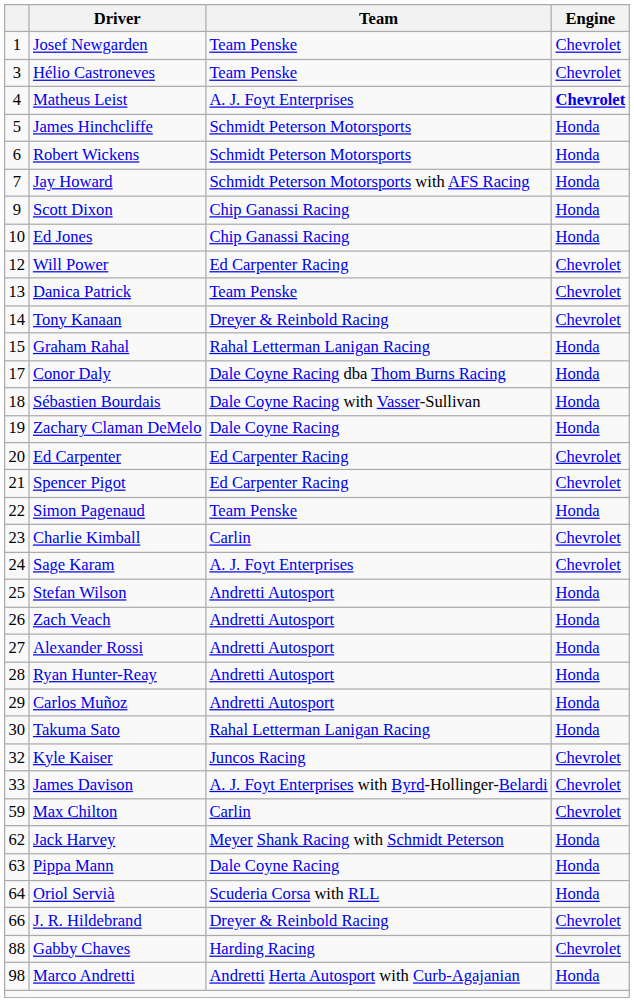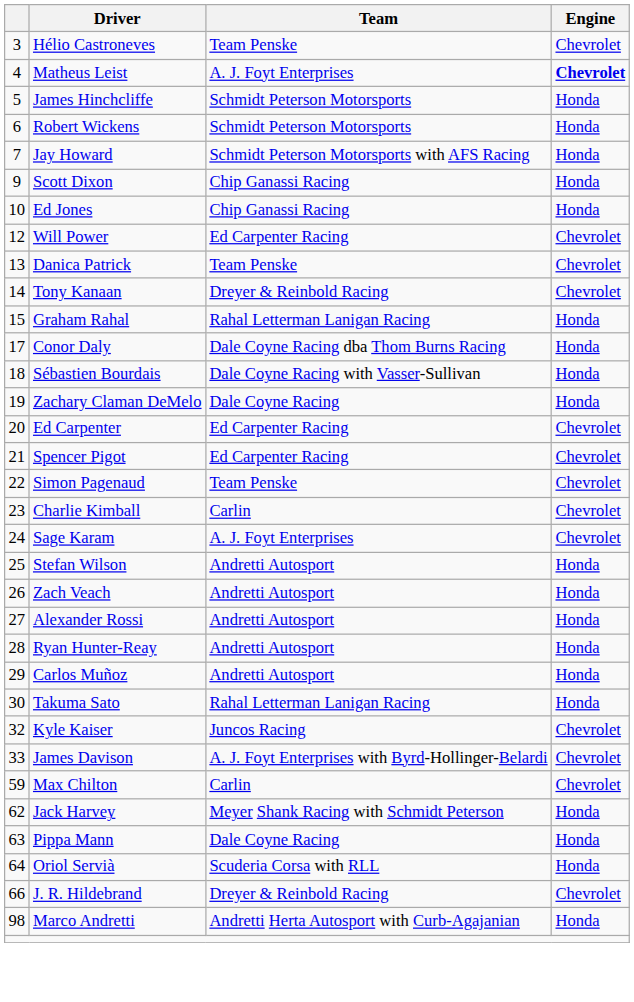 <table class="wikitable" style="font-size: 85%;">
 <tr>
 <th align=center></th>
 <th>Driver</th>
 <th>Team</th>
 <th>Engine</th>
-</tr>
-<tr>
-<td align="center">1</td>
-<td> <a href='#'>Josef Newgarden</a></td>
-<td><a href='#'>Team Penske</a></td>
-<td><a href='#'>Chevrolet</a></td>
 </tr>
 <tr>
 <td align="center">3</td>
 <td> <a href='#'>Hélio Castroneves</a> </td>
 <td><a href='#'>Team Penske</a></td>
 <td><a href='#'>Chevrolet</a></td>
 </tr>
 <tr>
 <td align="center">4</td>
 <td> <a href='#'>Matheus Leist</a> </td>
 <td><a href='#'>A. J. Foyt Enterprises</a></td>
 <td><strong><a href='#'>Chevrolet</a></strong></td>
 </tr>
 <tr>
 <td align="center">5</td>
 <td> <a href='#'>James Hinchcliffe</a></td>
 <td><a href='#'>Schmidt Peterson Motorsports</a></td>
 <td><a href='#'>Honda</a></td>
 </tr>
 <tr>
 <td align="center">6</td>
 <td> <a href='#'>Robert Wickens</a> </td>
 <td><a href='#'>Schmidt Peterson Motorsports</a></td>
 <td><a href='#'>Honda</a></td>
 </tr>
 <tr>
 <td align="center">7</td>
 <td> <a href='#'>Jay Howard</a></td>
 <td><a href='#'>Schmidt Peterson Motorsports</a> with <a href='#'>AFS Racing</a></td>
 <td><a href='#'>Honda</a></td>
 </tr>
 <tr>
 <td align="center">9</td>
 <td> <a href='#'>Scott Dixon</a> </td>
 <td><a href='#'>Chip Ganassi Racing</a></td>
 <td><a href='#'>Honda</a></td>
 </tr>
 <tr>
 <td align="center">10</td>
 <td> <a href='#'>Ed Jones</a></td>
 <td><a href='#'>Chip Ganassi Racing</a></td>
 <td><a href='#'>Honda</a></td>
 </tr>
 <tr>
 <td align="center">12</td>
 <td> <a href='#'>Will Power</a></td>
 <td><a href='#'>Ed Carpenter Racing</a></td>
 <td><a href='#'>Chevrolet</a></td>
 </tr>
 <tr>
 <td align="center">13</td>
 <td> <a href='#'>Danica Patrick</a></td>
 <td><a href='#'>Team Penske</a></td>
 <td><a href='#'>Chevrolet</a></td>
 </tr>
 <tr>
 <td align="center">14</td>
 <td> <a href='#'>Tony Kanaan</a> </td>
 <td><a href='#'>Dreyer & Reinbold Racing</a></td>
 <td><a href='#'>Chevrolet</a></td>
 </tr>
 <tr>
 <td align="center">15</td>
 <td> <a href='#'>Graham Rahal</a></td>
 <td><a href='#'>Rahal Letterman Lanigan Racing</a></td>
 <td><a href='#'>Honda</a></td>
 </tr>
 <tr>
 <td align="center">17</td>
 <td> <a href='#'>Conor Daly</a></td>
 <td><a href='#'>Dale Coyne Racing</a> dba <a href='#'>Thom Burns Racing</a></td>
 <td><a href='#'>Honda</a></td>
 </tr>
 <tr>
 <td align="center">18</td>
 <td> <a href='#'>Sébastien Bourdais</a></td>
 <td><a href='#'>Dale Coyne Racing</a> with <a href='#'>Vasser</a>-Sullivan</td>
 <td><a href='#'>Honda</a></td>
 </tr>
 <tr>
 <td align="center">19</td>
 <td> <a href='#'>Zachary Claman DeMelo</a> </td>
 <td><a href='#'>Dale Coyne Racing</a></td>
 <td><a href='#'>Honda</a></td>
 </tr>
 <tr>
 <td align="center">20</td>
 <td> <a href='#'>Ed Carpenter</a></td>
 <td><a href='#'>Ed Carpenter Racing</a></td>
 <td><a href='#'>Chevrolet</a></td>
 </tr>
 <tr>
 <td align="center">21</td>
 <td> <a href='#'>Spencer Pigot</a></td>
 <td><a href='#'>Ed Carpenter Racing</a></td>
 <td><a href='#'>Chevrolet</a></td>
 </tr>
 <tr>
 <td align="center">22</td>
 <td> <a href='#'>Simon Pagenaud</a></td>
 <td><a href='#'>Team Penske</a></td>
-<td><a href='#'>Honda</a></td>
+<td><a href='#'>Chevrolet</a></td>
 </tr>
 <tr>
 <td align="center">23</td>
 <td> <a href='#'>Charlie Kimball</a></td>
 <td><a href='#'>Carlin</a></td>
 <td><a href='#'>Chevrolet</a></td>
 </tr>
 <tr>
 <td align="center">24</td>
 <td> <a href='#'>Sage Karam</a></td>
 <td><a href='#'>A. J. Foyt Enterprises</a></td>
 <td><a href='#'>Chevrolet</a></td>
 </tr>
 <tr>
 <td align="center">25</td>
 <td> <a href='#'>Stefan Wilson</a></td>
 <td><a href='#'>Andretti Autosport</a></td>
 <td><a href='#'>Honda</a></td>
 </tr>
 <tr>
 <td align="center">26</td>
 <td> <a href='#'>Zach Veach</a></td>
 <td><a href='#'>Andretti Autosport</a></td>
 <td><a href='#'>Honda</a></td>
 </tr>
 <tr>
 <td align="center">27</td>
 <td> <a href='#'>Alexander Rossi</a> </td>
 <td><a href='#'>Andretti Autosport</a></td>
 <td><a href='#'>Honda</a></td>
 </tr>
 <tr>
 <td align="center">28</td>
 <td> <a href='#'>Ryan Hunter-Reay</a> </td>
 <td><a href='#'>Andretti Autosport</a></td>
 <td><a href='#'>Honda</a></td>
 </tr>
 <tr>
 <td align="center">29</td>
 <td> <a href='#'>Carlos Muñoz</a></td>
 <td><a href='#'>Andretti Autosport</a></td>
 <td><a href='#'>Honda</a></td>
 </tr>
 <tr>
 <td align="center">30</td>
 <td> <a href='#'>Takuma Sato</a> </td>
 <td><a href='#'>Rahal Letterman Lanigan Racing</a></td>
 <td><a href='#'>Honda</a></td>
 </tr>
 <tr>
 <td align="center">32</td>
 <td> <a href='#'>Kyle Kaiser</a> </td>
 <td><a href='#'>Juncos Racing</a></td>
 <td><a href='#'>Chevrolet</a></td>
 </tr>
 <tr>
 <td align="center">33</td>
 <td> <a href='#'>James Davison</a></td>
 <td><a href='#'>A. J. Foyt Enterprises</a> with <a href='#'>Byrd</a>-Hollinger-<a href='#'>Belardi</a></td>
 <td><a href='#'>Chevrolet</a></td>
 </tr>
 <tr>
 <td align="center">59</td>
 <td> <a href='#'>Max Chilton</a></td>
 <td><a href='#'>Carlin</a></td>
 <td><a href='#'>Chevrolet</a></td>
 </tr>
 <tr>
 <td align="center">62</td>
 <td> <a href='#'>Jack Harvey</a></td>
 <td><a href='#'>Meyer</a> <a href='#'>Shank Racing</a> with <a href='#'>Schmidt Peterson</a></td>
 <td><a href='#'>Honda</a></td>
 </tr>
 <tr>
 <td align="center">63</td>
 <td> <a href='#'>Pippa Mann</a></td>
 <td><a href='#'>Dale Coyne Racing</a></td>
 <td><a href='#'>Honda</a></td>
 </tr>
 <tr>
 <td align="center">64</td>
 <td> <a href='#'>Oriol Servià</a></td>
 <td><a href='#'>Scuderia Corsa</a> with <a href='#'>RLL</a></td>
 <td><a href='#'>Honda</a></td>
 </tr>
 <tr>
 <td align="center">66</td>
 <td> <a href='#'>J. R. Hildebrand</a></td>
 <td><a href='#'>Dreyer & Reinbold Racing</a></td>
 <td><a href='#'>Chevrolet</a></td>
 </tr>
 <tr>
-<td align="center">88</td>
-<td> <a href='#'>Gabby Chaves</a></td>
-<td><a href='#'>Harding Racing</a></td>
-<td><a href='#'>Chevrolet</a></td>
-</tr>
-<tr>
 <td align="center">98</td>
 <td> <a href='#'>Marco Andretti</a></td>
 <td><a href='#'>Andretti</a> <a href='#'>Herta Autosport</a> with <a href='#'>Curb-Agajanian</a></td>
 <td><a href='#'>Honda</a></td>
 </tr>
 <tr>
 <td align="center" colspan=4></td>
 </tr>
 </table>
